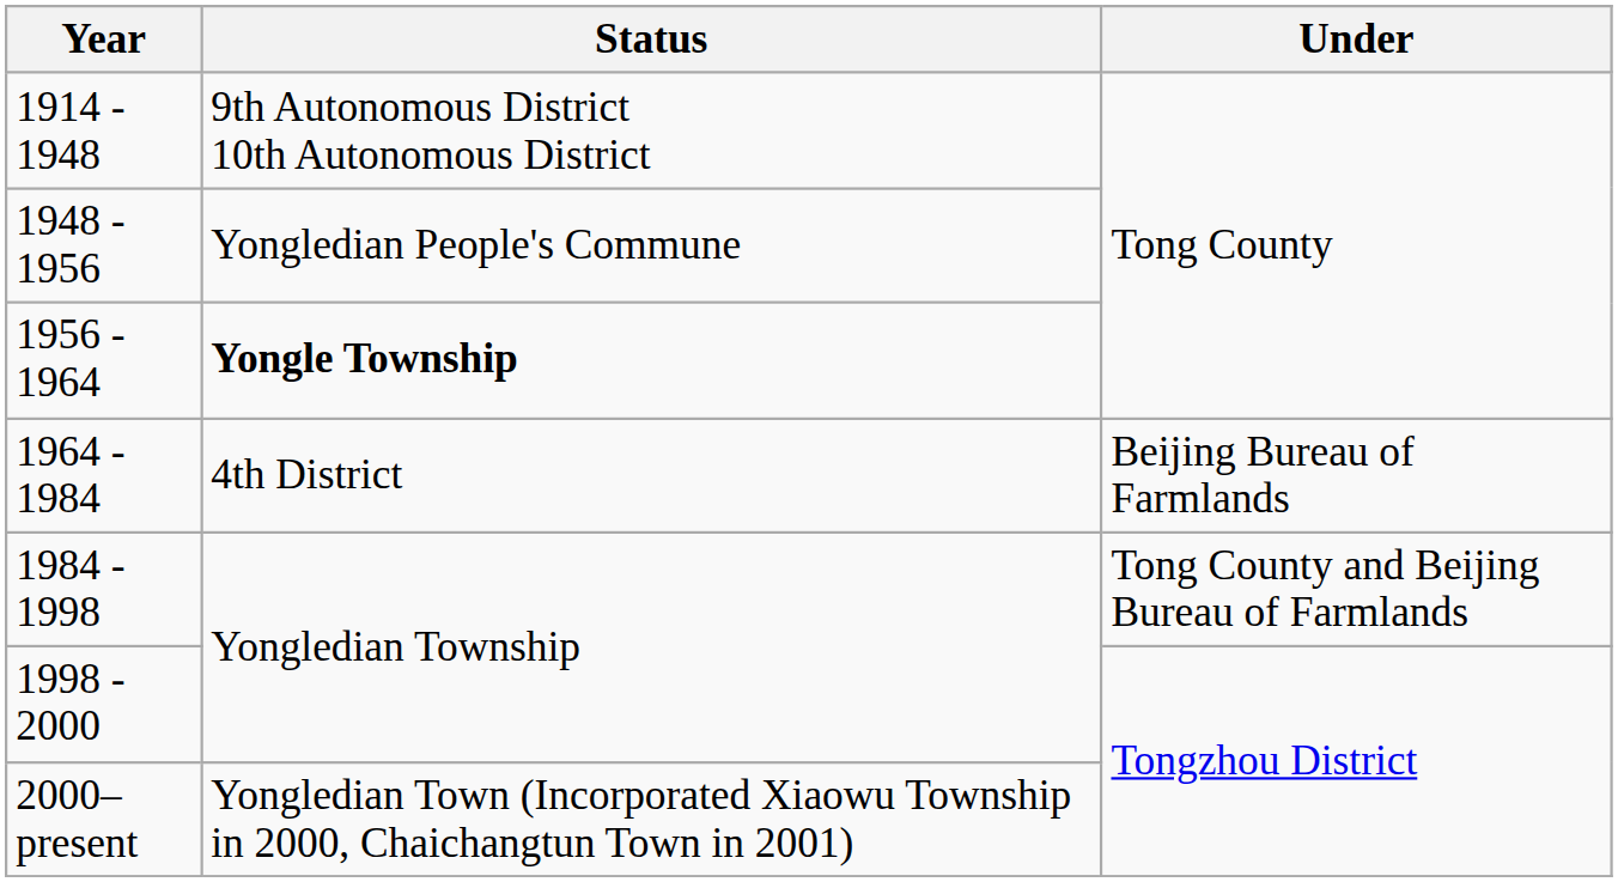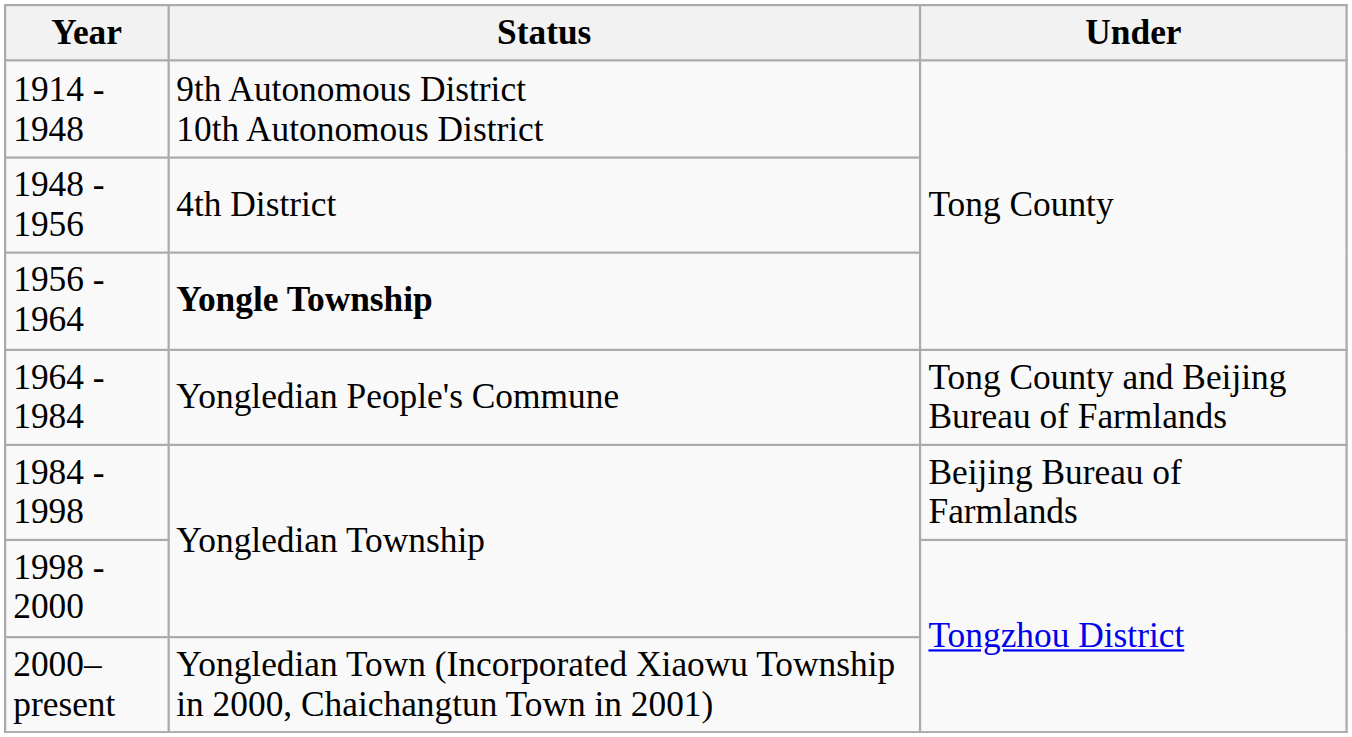 <table class="wikitable">
 <tr>
 <th>Year</th>
 <th>Status</th>
 <th>Under</th>
 </tr>
 <tr>
 <td>1914 - 1948</td>
 <td>9th Autonomous District<br>10th Autonomous District</td>
 <td rowspan="3">Tong County</td>
 </tr>
 <tr>
 <td>1948 - 1956</td>
-<td>Yongledian People's Commune</td>
+<td>4th District</td>
 </tr>
 <tr>
 <td>1956 - 1964</td>
 <td><strong>Yongle Township</strong></td>
 </tr>
 <tr>
 <td>1964 - 1984</td>
-<td>4th District</td>
-<td>Beijing Bureau of Farmlands</td>
+<td>Yongledian People's Commune</td>
+<td>Tong County and Beijing Bureau of Farmlands</td>
 </tr>
 <tr>
 <td>1984 - 1998</td>
 <td rowspan="2">Yongledian Township</td>
-<td>Tong County and Beijing Bureau of Farmlands</td>
+<td>Beijing Bureau of Farmlands</td>
 </tr>
 <tr>
 <td>1998 - 2000</td>
 <td rowspan="2"><a href='#'>Tongzhou District</a></td>
 </tr>
 <tr>
 <td>2000–present</td>
 <td>Yongledian Town (Incorporated Xiaowu Township in 2000, Chaichangtun Town in 2001)</td>
 </tr>
 </table>
